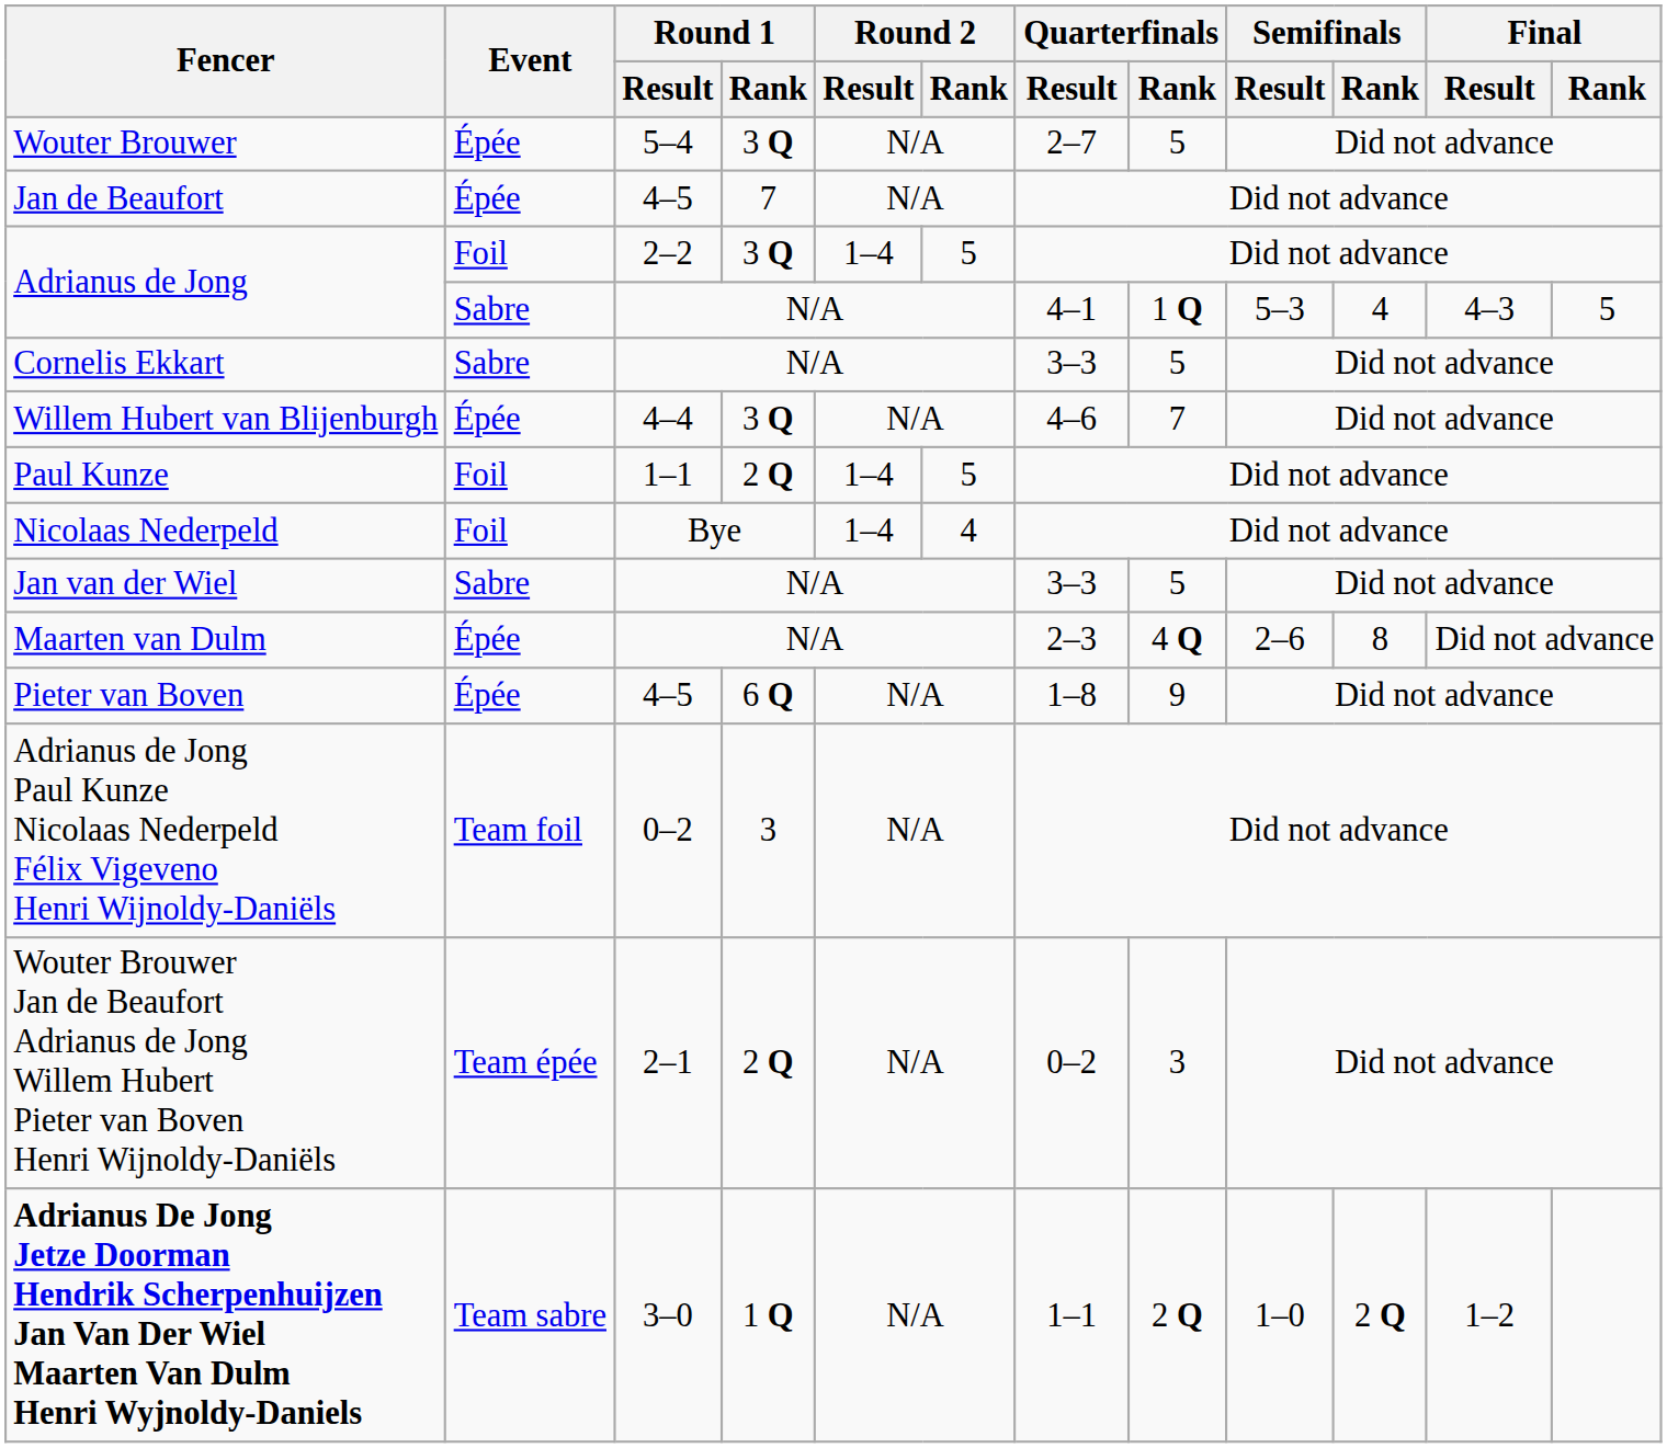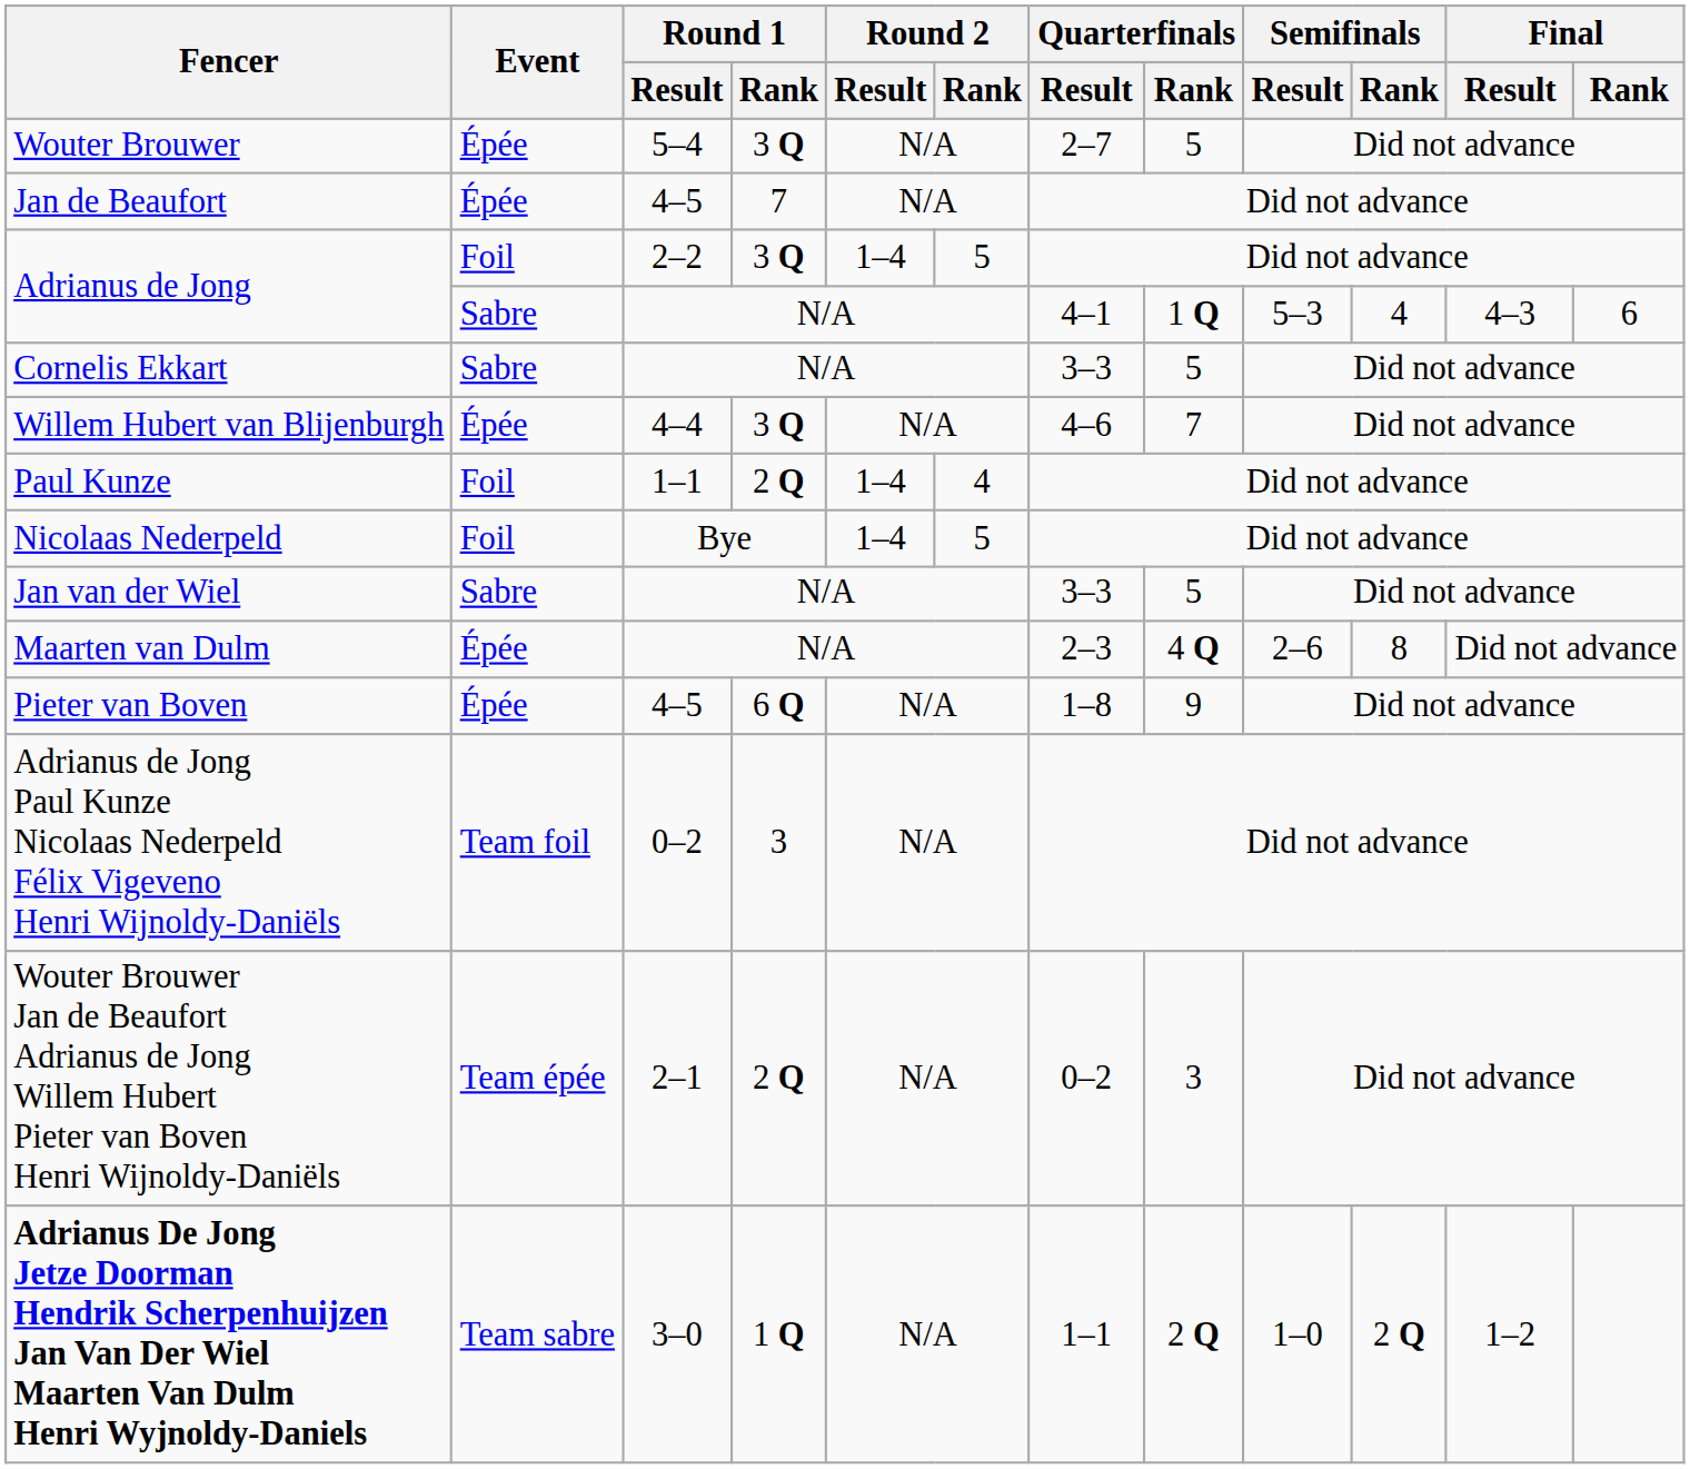 <table class=wikitable style="font-size:90%">
 <tr>
 <th rowspan=2>Fencer</th>
 <th rowspan=2>Event</th>
 <th colspan=2>Round 1</th>
 <th colspan=2>Round 2</th>
 <th colspan=2>Quarterfinals</th>
 <th colspan=2>Semifinals</th>
 <th colspan=2>Final</th>
 </tr>
 <tr>
 <th>Result</th>
 <th>Rank</th>
 <th>Result</th>
 <th>Rank</th>
 <th>Result</th>
 <th>Rank</th>
 <th>Result</th>
 <th>Rank</th>
 <th>Result</th>
 <th>Rank</th>
 </tr>
 <tr>
 <td><a href='#'>Wouter Brouwer</a></td>
 <td><a href='#'>Épée</a></td>
 <td align=center>5–4</td>
 <td align=center>3 <strong>Q</strong></td>
 <td align=center colspan=2>N/A</td>
 <td align=center>2–7</td>
 <td align=center>5</td>
 <td align=center colspan=4>Did not advance</td>
 </tr>
 <tr>
 <td><a href='#'>Jan de Beaufort</a></td>
 <td><a href='#'>Épée</a></td>
 <td align=center>4–5</td>
 <td align=center>7</td>
 <td align=center colspan=2>N/A</td>
 <td align=center colspan=6>Did not advance</td>
 </tr>
 <tr>
 <td rowspan=2><a href='#'>Adrianus de Jong</a></td>
 <td><a href='#'>Foil</a></td>
 <td align=center>2–2</td>
 <td align=center>3 <strong>Q</strong></td>
 <td align=center>1–4</td>
 <td align=center>5</td>
 <td align=center colspan=6>Did not advance</td>
 </tr>
 <tr>
 <td><a href='#'>Sabre</a></td>
 <td align=center colspan=4>N/A</td>
 <td align=center>4–1</td>
 <td align=center>1 <strong>Q</strong></td>
 <td align=center>5–3</td>
 <td align=center>4</td>
 <td align=center>4–3</td>
-<td align=center>5</td>
+<td align=center>6</td>
 </tr>
 <tr>
 <td><a href='#'>Cornelis Ekkart</a></td>
 <td><a href='#'>Sabre</a></td>
 <td align=center colspan=4>N/A</td>
 <td align=center>3–3</td>
 <td align=center>5</td>
 <td align=center colspan=4>Did not advance</td>
 </tr>
 <tr>
 <td><a href='#'>Willem Hubert van Blijenburgh</a></td>
 <td><a href='#'>Épée</a></td>
 <td align=center>4–4</td>
 <td align=center>3 <strong>Q</strong></td>
 <td align=center colspan=2>N/A</td>
 <td align=center>4–6</td>
 <td align=center>7</td>
 <td align=center colspan=4>Did not advance</td>
 </tr>
 <tr>
 <td><a href='#'>Paul Kunze</a></td>
 <td><a href='#'>Foil</a></td>
 <td align=center>1–1</td>
 <td align=center>2 <strong>Q</strong></td>
 <td align=center>1–4</td>
-<td align=center>5</td>
+<td align=center>4</td>
 <td align=center colspan=6>Did not advance</td>
 </tr>
 <tr>
 <td><a href='#'>Nicolaas Nederpeld</a></td>
 <td><a href='#'>Foil</a></td>
 <td align=center colspan=2>Bye</td>
 <td align=center>1–4</td>
-<td align=center>4</td>
+<td align=center>5</td>
 <td align=center colspan=6>Did not advance</td>
 </tr>
 <tr>
 <td><a href='#'>Jan van der Wiel</a></td>
 <td><a href='#'>Sabre</a></td>
 <td align=center colspan=4>N/A</td>
 <td align=center>3–3</td>
 <td align=center>5</td>
 <td align=center colspan=4>Did not advance</td>
 </tr>
 <tr>
 <td><a href='#'>Maarten van Dulm</a></td>
 <td><a href='#'>Épée</a></td>
 <td align=center colspan=4>N/A</td>
 <td align=center>2–3</td>
 <td align=center>4 <strong>Q</strong></td>
 <td align=center>2–6</td>
 <td align=center>8</td>
 <td align=center colspan=2>Did not advance</td>
 </tr>
 <tr>
 <td><a href='#'>Pieter van Boven</a></td>
 <td><a href='#'>Épée</a></td>
 <td align=center>4–5</td>
 <td align=center>6 <strong>Q</strong></td>
 <td align=center colspan=2>N/A</td>
 <td align=center>1–8</td>
 <td align=center>9</td>
 <td align=center colspan=4>Did not advance</td>
 </tr>
 <tr>
 <td>Adrianus de Jong <br> Paul Kunze <br> Nicolaas Nederpeld <br> <a href='#'>Félix Vigeveno</a> <br> <a href='#'>Henri Wijnoldy-Daniëls</a></td>
 <td><a href='#'>Team foil</a></td>
 <td align=center>0–2</td>
 <td align=center>3</td>
 <td align=center colspan=2>N/A</td>
 <td align=center colspan=6>Did not advance</td>
 </tr>
 <tr>
 <td>Wouter Brouwer <br> Jan de Beaufort <br> Adrianus de Jong <br> Willem Hubert <br> Pieter van Boven <br> Henri Wijnoldy-Daniëls</td>
 <td><a href='#'>Team épée</a></td>
 <td align=center>2–1</td>
 <td align=center>2 <strong>Q</strong></td>
 <td align=center colspan=2>N/A</td>
 <td align=center>0–2</td>
 <td align=center>3</td>
 <td align=center colspan=4>Did not advance</td>
 </tr>
 <tr>
 <td><strong>Adrianus De Jong <br> <a href='#'>Jetze Doorman</a> <br> <a href='#'>Hendrik Scherpenhuijzen</a> <br> Jan Van Der Wiel <br> Maarten Van Dulm <br> Henri Wyjnoldy-Daniels</strong></td>
 <td><a href='#'>Team sabre</a></td>
 <td align=center>3–0</td>
 <td align=center>1 <strong>Q</strong></td>
 <td align=center colspan=2>N/A</td>
 <td align=center>1–1</td>
 <td align=center>2 <strong>Q</strong></td>
 <td align=center>1–0</td>
 <td align=center>2 <strong>Q</strong></td>
 <td align=center>1–2</td>
 <td align=center></td>
 </tr>
 </table>
